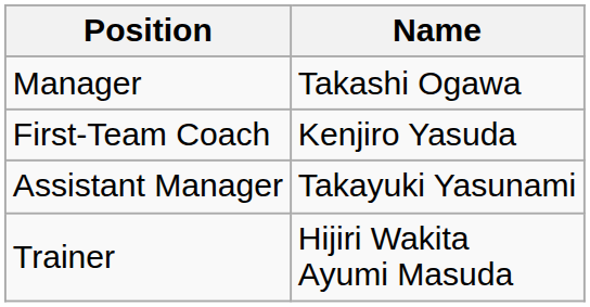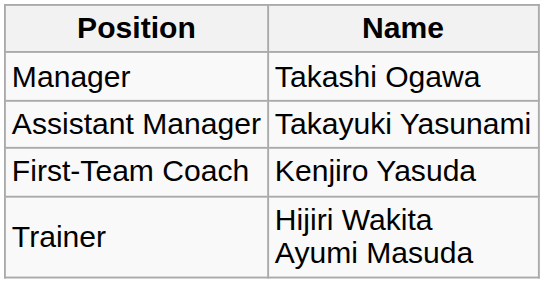 <table class="wikitable">
 <tr>
 <th>Position</th>
 <th>Name</th>
 </tr>
 <tr>
 <td>Manager</td>
 <td> Takashi Ogawa</td>
 </tr>
 <tr>
+<td>Assistant Manager</td>
+<td> Takayuki Yasunami</td>
+</tr>
+<tr>
 <td>First-Team Coach</td>
 <td> Kenjiro Yasuda</td>
-</tr>
-<tr>
-<td>Assistant Manager</td>
-<td> Takayuki Yasunami</td>
 </tr>
 <tr>
 <td>Trainer</td>
 <td> Hijiri Wakita <br>  Ayumi Masuda</td>
 </tr>
 </table>
